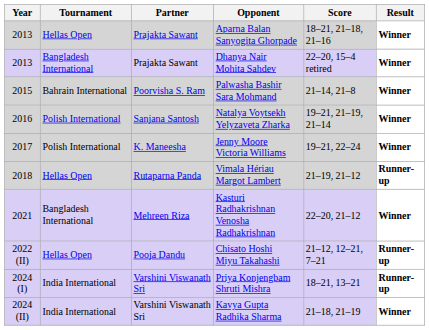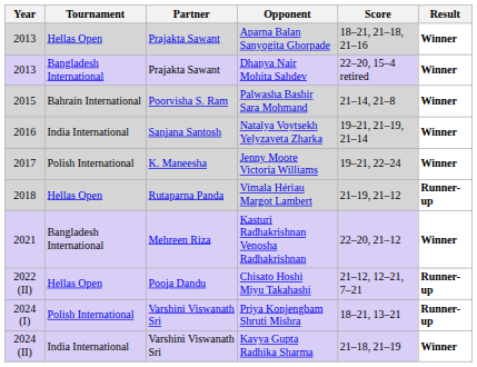 <table class="sortable wikitable" style="font-size: 90%;">
 <tr>
 <th>Year</th>
 <th>Tournament</th>
 <th>Partner</th>
 <th>Opponent</th>
 <th>Score</th>
 <th>Result</th>
 </tr>
 <tr style="background:#D5D5D5">
 <td align="center">2013</td>
 <td align="left"><a href='#'>Hellas Open</a></td>
 <td align="left"> <a href='#'>Prajakta Sawant</a></td>
 <td align="left"> <a href='#'>Aparna Balan</a><br> <a href='#'>Sanyogita Ghorpade</a></td>
 <td align="left">18–21, 21–18, 21–16</td>
 <td style="text-align:left; background:white"> <strong>Winner</strong></td>
 </tr>
 <tr style="background:#D8CEF6">
 <td align="center">2013</td>
 <td align="left"><a href='#'>Bangladesh International</a></td>
 <td align="left"> Prajakta Sawant</td>
 <td align="left"> <a href='#'>Dhanya Nair</a><br> <a href='#'>Mohita Sahdev</a></td>
 <td align="left">22–20, 15–4 retired</td>
 <td style="text-align:left; background:white"> <strong>Winner</strong></td>
 </tr>
 <tr style="background:#D5D5D5">
 <td align="center">2015</td>
 <td align="left">Bahrain International</td>
 <td align="left"> <a href='#'>Poorvisha S. Ram</a></td>
 <td align="left"> <a href='#'>Palwasha Bashir</a><br> <a href='#'>Sara Mohmand</a></td>
 <td align="left">21–14, 21–8</td>
 <td style="text-align:left; background:white"> <strong>Winner</strong></td>
 </tr>
 <tr style="background:#D5D5D5">
 <td align="center">2016</td>
-<td align="left"><a href='#'>Polish International</a></td>
+<td align="left">India International</td>
 <td align="left"> <a href='#'>Sanjana Santosh</a></td>
 <td align="left"> <a href='#'>Natalya Voytsekh</a><br> <a href='#'>Yelyzaveta Zharka</a></td>
 <td align="left">19–21, 21–19, 21–14</td>
 <td style="text-align:left; background:white"> <strong>Winner</strong></td>
 </tr>
 <tr style="background:#D5D5D5">
 <td align="center">2017</td>
 <td align="left">Polish International</td>
 <td align="left"> <a href='#'>K. Maneesha</a></td>
 <td align="left"> <a href='#'>Jenny Moore</a><br> <a href='#'>Victoria Williams</a></td>
 <td align="left">19–21, 22–24</td>
 <td style="text-align:left; background:white"> <strong>Winner</strong></td>
 </tr>
 <tr style="background:#D5D5D5">
 <td align="center">2018</td>
 <td align="left"><a href='#'>Hellas Open</a></td>
 <td align="left"> <a href='#'>Rutaparna Panda</a></td>
 <td align="left"> <a href='#'>Vimala Hériau</a><br> <a href='#'>Margot Lambert</a></td>
 <td align="left">21–19, 21–12</td>
 <td style="text-align:left; background:white"> <strong>Runner-up</strong></td>
 </tr>
 <tr style="background:#D8CEF6">
 <td align="center">2021</td>
 <td align="left">Bangladesh International</td>
 <td align="left"> <a href='#'>Mehreen Riza</a></td>
 <td align="left"> <a href='#'>Kasturi Radhakrishnan</a><br> <a href='#'>Venosha Radhakrishnan</a></td>
 <td align="left">22–20, 21–12</td>
 <td style="text-align:left; background:white"> <strong>Winner</strong></td>
 </tr>
 <tr style="background:#D8CEF6">
 <td align="center">2022 (II)</td>
 <td align="left"><a href='#'>Hellas Open</a></td>
 <td align="left"> <a href='#'>Pooja Dandu</a></td>
 <td align="left"> <a href='#'>Chisato Hoshi</a><br> <a href='#'>Miyu Takahashi</a></td>
 <td align="left">21–12, 12–21, 7–21</td>
 <td style="text-align:left; background:white"> <strong>Runner-up</strong></td>
 </tr>
 <tr style="background:#D8CEF6">
 <td align="center">2024 (I)</td>
-<td align="left">India International</td>
+<td align="left"><a href='#'>Polish International</a></td>
 <td align="left"> <a href='#'>Varshini Viswanath Sri</a></td>
 <td align="left"> <a href='#'>Priya Konjengbam</a><br> <a href='#'>Shruti Mishra</a></td>
 <td align="left">18–21, 13–21</td>
 <td style="text-align:left; background:white"> <strong>Runner-up</strong></td>
 </tr>
 <tr style="background:#D8CEF6">
 <td align="center">2024 (II)</td>
 <td align="left">India International</td>
 <td align="left"> Varshini Viswanath Sri</td>
 <td align="left"> <a href='#'>Kavya Gupta</a><br> <a href='#'>Radhika Sharma</a></td>
 <td align="left">21–18, 21–19</td>
 <td style="text-align:left; background:white"> <strong>Winner</strong></td>
 </tr>
 </table>
